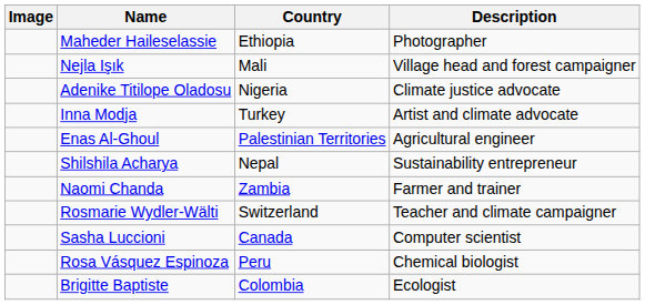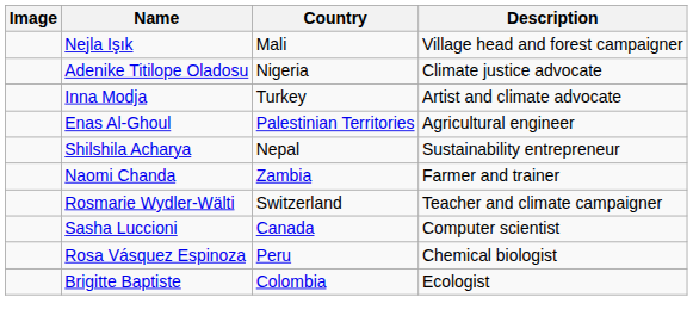 <table class="wikitable sortable">
 <tr>
 <th>Image</th>
 <th>Name</th>
 <th>Country</th>
 <th>Description</th>
-</tr>
-<tr>
-<td></td>
-<td><a href='#'>Maheder Haileselassie</a></td>
-<td>Ethiopia</td>
-<td>Photographer</td>
 </tr>
 <tr>
 <td></td>
 <td><a href='#'>Nejla Işık</a></td>
 <td>Mali</td>
 <td>Village head and forest campaigner</td>
 </tr>
 <tr>
 <td></td>
 <td><a href='#'>Adenike Titilope Oladosu</a></td>
 <td>Nigeria</td>
 <td>Climate justice advocate</td>
 </tr>
 <tr>
 <td></td>
 <td><a href='#'>Inna Modja</a></td>
 <td>Turkey</td>
 <td>Artist and climate advocate</td>
 </tr>
 <tr>
 <td></td>
 <td><a href='#'>Enas Al-Ghoul</a></td>
 <td><a href='#'>Palestinian Territories</a></td>
 <td>Agricultural engineer</td>
 </tr>
 <tr>
 <td></td>
 <td><a href='#'>Shilshila Acharya</a></td>
 <td>Nepal</td>
 <td>Sustainability entrepreneur</td>
 </tr>
 <tr>
 <td></td>
 <td><a href='#'>Naomi Chanda</a></td>
 <td><a href='#'>Zambia</a></td>
 <td>Farmer and trainer</td>
 </tr>
 <tr>
 <td></td>
 <td><a href='#'>Rosmarie Wydler-Wälti</a></td>
 <td>Switzerland</td>
 <td>Teacher and climate campaigner</td>
 </tr>
 <tr>
 <td></td>
 <td><a href='#'>Sasha Luccioni</a></td>
 <td><a href='#'>Canada</a></td>
 <td>Computer scientist</td>
 </tr>
 <tr>
 <td></td>
 <td><a href='#'>Rosa Vásquez Espinoza</a></td>
 <td><a href='#'>Peru</a></td>
 <td>Chemical biologist</td>
 </tr>
 <tr>
 <td></td>
 <td><a href='#'>Brigitte Baptiste</a></td>
 <td><a href='#'>Colombia</a></td>
 <td>Ecologist</td>
 </tr>
 </table>
